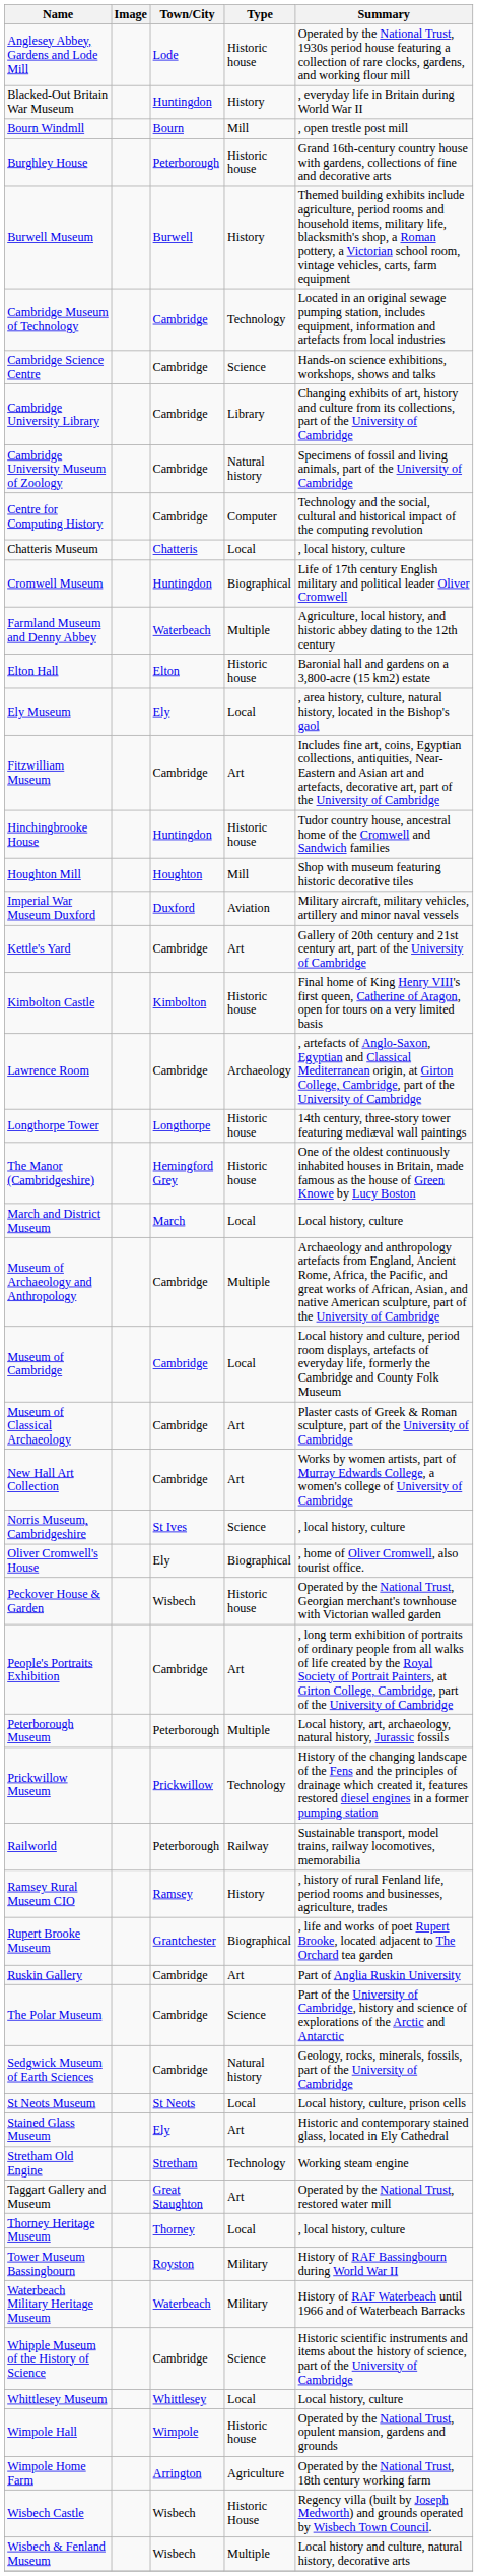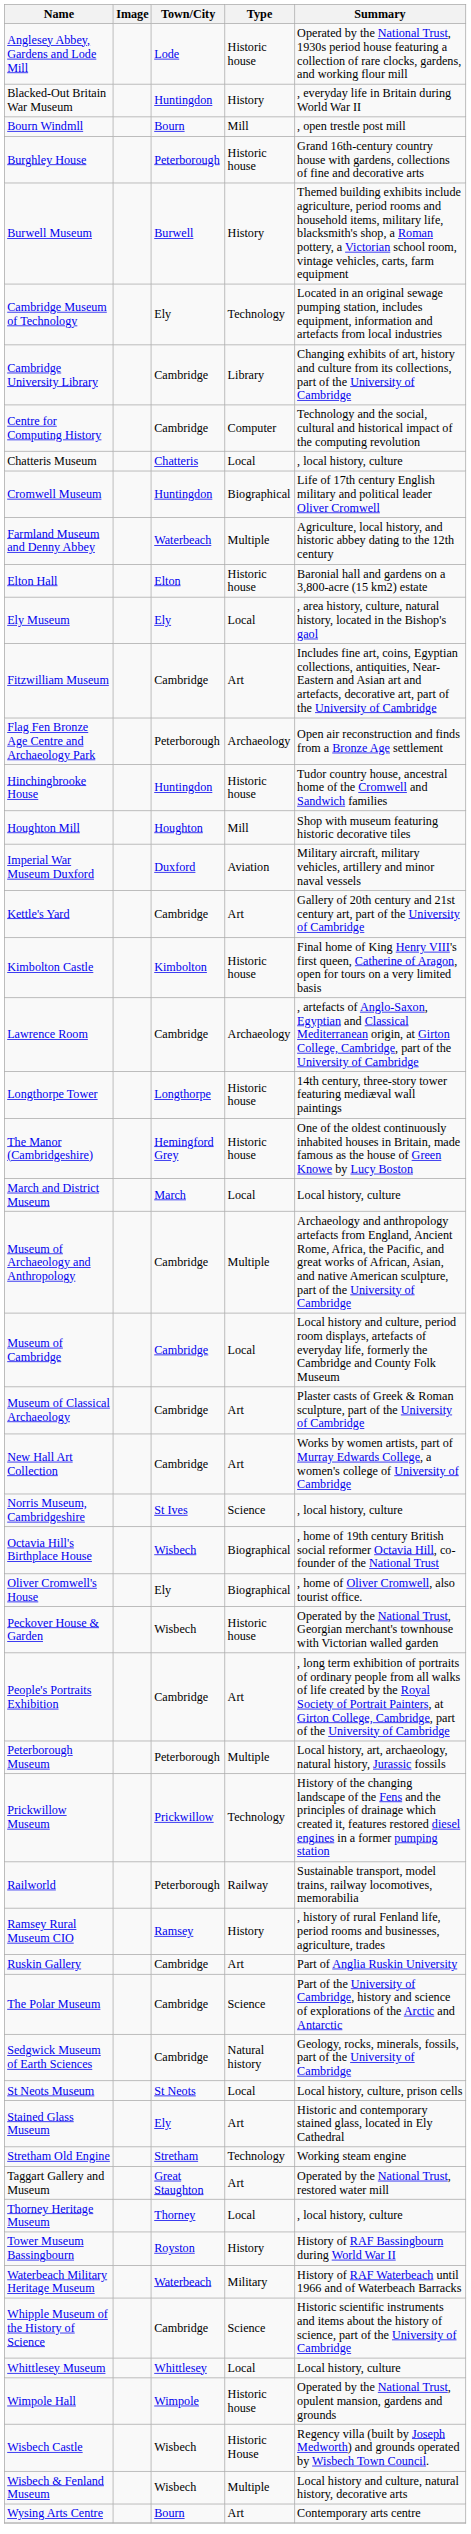 <table class="wikitable sortable">
 <tr>
 <th>Name</th>
 <th>Image</th>
 <th>Town/City</th>
 <th>Type</th>
 <th>Summary</th>
 </tr>
 <tr>
 <td><a href='#'>Anglesey Abbey, Gardens and Lode Mill</a></td>
 <td></td>
 <td><a href='#'>Lode</a></td>
 <td>Historic house</td>
 <td>Operated by the <a href='#'>National Trust</a>, 1930s period house featuring a collection of rare clocks, gardens, and working flour mill</td>
 </tr>
 <tr>
 <td>Blacked-Out Britain War Museum</td>
 <td></td>
 <td><a href='#'>Huntingdon</a></td>
 <td>History</td>
 <td>, everyday life in Britain during World War II</td>
 </tr>
 <tr>
 <td><a href='#'>Bourn Windmll</a></td>
 <td></td>
 <td><a href='#'>Bourn</a></td>
 <td>Mill</td>
 <td>, open trestle post mill</td>
 </tr>
 <tr>
 <td><a href='#'>Burghley House</a></td>
 <td></td>
 <td><a href='#'>Peterborough</a></td>
 <td>Historic house</td>
 <td>Grand 16th-century country house with gardens, collections of fine and decorative arts</td>
 </tr>
 <tr>
 <td><a href='#'>Burwell Museum</a></td>
 <td></td>
 <td><a href='#'>Burwell</a></td>
 <td>History</td>
 <td>Themed building exhibits include agriculture, period rooms and household items, military life, blacksmith's shop, a <a href='#'>Roman</a> pottery, a <a href='#'>Victorian</a> school room, vintage vehicles, carts, farm equipment</td>
 </tr>
 <tr>
 <td><a href='#'>Cambridge Museum of Technology</a></td>
 <td></td>
-<td><a href='#'>Cambridge</a></td>
+<td>Ely</td>
 <td>Technology</td>
 <td>Located in an original sewage pumping station, includes equipment, information and artefacts from local industries</td>
-</tr>
-<tr>
-<td><a href='#'>Cambridge Science Centre</a></td>
-<td></td>
-<td>Cambridge</td>
-<td>Science</td>
-<td>Hands-on science exhibitions, workshops, shows and talks</td>
 </tr>
 <tr>
 <td><a href='#'>Cambridge University Library</a></td>
 <td></td>
 <td>Cambridge</td>
 <td>Library</td>
 <td>Changing exhibits of art, history and culture from its collections, part of the <a href='#'>University of Cambridge</a></td>
-</tr>
-<tr>
-<td><a href='#'>Cambridge University Museum of Zoology</a></td>
-<td></td>
-<td>Cambridge</td>
-<td>Natural history</td>
-<td>Specimens of fossil and living animals, part of the <a href='#'>University of Cambridge</a></td>
 </tr>
 <tr>
 <td><a href='#'>Centre for Computing History</a></td>
 <td></td>
 <td>Cambridge</td>
 <td>Computer</td>
 <td>Technology and the social, cultural and historical impact of the computing revolution</td>
 </tr>
 <tr>
 <td>Chatteris Museum</td>
 <td></td>
 <td><a href='#'>Chatteris</a></td>
 <td>Local</td>
 <td>, local history, culture</td>
 </tr>
 <tr>
 <td><a href='#'>Cromwell Museum</a></td>
 <td></td>
 <td><a href='#'>Huntingdon</a></td>
 <td>Biographical</td>
 <td>Life of 17th century English military and political leader <a href='#'>Oliver Cromwell</a></td>
 </tr>
 <tr>
 <td><a href='#'>Farmland Museum and Denny Abbey</a></td>
 <td></td>
 <td><a href='#'>Waterbeach</a></td>
 <td>Multiple</td>
 <td>Agriculture, local history, and historic abbey dating to the 12th century</td>
 </tr>
 <tr>
 <td><a href='#'>Elton Hall</a></td>
 <td></td>
 <td><a href='#'>Elton</a></td>
 <td>Historic house</td>
 <td>Baronial hall and gardens on a 3,800-acre (15 km2) estate</td>
 </tr>
 <tr>
 <td><a href='#'>Ely Museum</a></td>
 <td></td>
 <td><a href='#'>Ely</a></td>
 <td>Local</td>
 <td>, area history, culture, natural history, located in the Bishop's <a href='#'>gaol</a></td>
 </tr>
 <tr>
 <td><a href='#'>Fitzwilliam Museum</a></td>
 <td></td>
 <td>Cambridge</td>
 <td>Art</td>
 <td>Includes fine art, coins, Egyptian collections, antiquities, Near-Eastern and Asian art and artefacts, decorative art, part of the <a href='#'>University of Cambridge</a></td>
+</tr>
+<tr>
+<td><a href='#'>Flag Fen Bronze Age Centre and Archaeology Park</a></td>
+<td></td>
+<td>Peterborough</td>
+<td>Archaeology</td>
+<td>Open air reconstruction and finds from a <a href='#'>Bronze Age</a> settlement</td>
 </tr>
 <tr>
 <td><a href='#'>Hinchingbrooke House</a></td>
 <td></td>
 <td><a href='#'>Huntingdon</a></td>
 <td>Historic house</td>
 <td>Tudor country house, ancestral home of the <a href='#'>Cromwell</a> and <a href='#'>Sandwich</a> families</td>
 </tr>
 <tr>
 <td><a href='#'>Houghton Mill</a></td>
 <td></td>
 <td><a href='#'>Houghton</a></td>
 <td>Mill</td>
 <td>Shop with museum featuring historic decorative tiles</td>
 </tr>
 <tr>
 <td><a href='#'>Imperial War Museum Duxford</a></td>
 <td></td>
 <td><a href='#'>Duxford</a></td>
 <td>Aviation</td>
 <td>Military aircraft, military vehicles, artillery and minor naval vessels</td>
 </tr>
 <tr>
 <td><a href='#'>Kettle's Yard</a></td>
 <td></td>
 <td>Cambridge</td>
 <td>Art</td>
 <td>Gallery of 20th century and 21st century art, part of the <a href='#'>University of Cambridge</a></td>
 </tr>
 <tr>
 <td><a href='#'>Kimbolton Castle</a></td>
 <td></td>
 <td><a href='#'>Kimbolton</a></td>
 <td>Historic house</td>
 <td>Final home of King <a href='#'>Henry VIII</a>'s first queen, <a href='#'>Catherine of Aragon</a>, open for tours on a very limited basis</td>
 </tr>
 <tr>
 <td><a href='#'>Lawrence Room</a></td>
 <td></td>
 <td>Cambridge</td>
 <td>Archaeology</td>
 <td>, artefacts of <a href='#'>Anglo-Saxon</a>, <a href='#'>Egyptian</a> and <a href='#'>Classical Mediterranean</a> origin, at <a href='#'>Girton College, Cambridge</a>, part of the <a href='#'>University of Cambridge</a></td>
 </tr>
 <tr>
 <td><a href='#'>Longthorpe Tower</a></td>
 <td></td>
 <td><a href='#'>Longthorpe</a></td>
 <td>Historic house</td>
 <td>14th century, three-story tower featuring mediæval wall paintings</td>
 </tr>
 <tr>
 <td><a href='#'>The Manor (Cambridgeshire)</a></td>
 <td></td>
 <td><a href='#'>Hemingford Grey</a></td>
 <td>Historic house</td>
 <td>One of the oldest continuously inhabited houses in Britain, made famous as the house of <a href='#'>Green Knowe</a> by <a href='#'>Lucy Boston</a></td>
 </tr>
 <tr>
 <td><a href='#'>March and District Museum</a></td>
 <td></td>
 <td><a href='#'>March</a></td>
 <td>Local</td>
 <td>Local history, culture</td>
 </tr>
 <tr>
 <td><a href='#'>Museum of Archaeology and Anthropology</a></td>
 <td></td>
 <td>Cambridge</td>
 <td>Multiple</td>
 <td>Archaeology and anthropology artefacts from England, Ancient Rome, Africa, the Pacific, and great works of African, Asian, and native American sculpture, part of the <a href='#'>University of Cambridge</a></td>
 </tr>
 <tr>
 <td><a href='#'>Museum of Cambridge</a></td>
 <td></td>
 <td><a href='#'>Cambridge</a></td>
 <td>Local</td>
 <td>Local history and culture, period room displays, artefacts of everyday life, formerly the Cambridge and County Folk Museum</td>
 </tr>
 <tr>
 <td><a href='#'>Museum of Classical Archaeology</a></td>
 <td></td>
 <td>Cambridge</td>
 <td>Art</td>
 <td>Plaster casts of Greek & Roman sculpture, part of the <a href='#'>University of Cambridge</a></td>
 </tr>
 <tr>
 <td><a href='#'>New Hall Art Collection</a></td>
 <td></td>
 <td>Cambridge</td>
 <td>Art</td>
 <td>Works by women artists, part of <a href='#'>Murray Edwards College</a>, a women's college of <a href='#'>University of Cambridge</a></td>
 </tr>
 <tr>
 <td><a href='#'>Norris Museum, Cambridgeshire</a></td>
 <td></td>
 <td><a href='#'>St Ives</a></td>
 <td>Science</td>
 <td>, local history, culture</td>
 </tr>
 <tr>
+<td><a href='#'>Octavia Hill's Birthplace House</a></td>
+<td></td>
+<td><a href='#'>Wisbech</a></td>
+<td>Biographical</td>
+<td>, home of 19th century British social reformer <a href='#'>Octavia Hill</a>, co-founder of the <a href='#'>National Trust</a></td>
+</tr>
+<tr>
 <td><a href='#'>Oliver Cromwell's House</a></td>
 <td></td>
 <td>Ely</td>
 <td>Biographical</td>
 <td>, home of <a href='#'>Oliver Cromwell</a>, also tourist office.</td>
 </tr>
 <tr>
 <td><a href='#'>Peckover House & Garden</a></td>
 <td></td>
 <td>Wisbech</td>
 <td>Historic house</td>
 <td>Operated by the <a href='#'>National Trust</a>, Georgian merchant's townhouse with Victorian walled garden</td>
 </tr>
 <tr>
 <td><a href='#'>People's Portraits Exhibition</a></td>
 <td></td>
 <td>Cambridge</td>
 <td>Art</td>
 <td>, long term exhibition of portraits of ordinary people from all walks of life created by the <a href='#'>Royal Society of Portrait Painters</a>, at <a href='#'>Girton College, Cambridge</a>, part of the <a href='#'>University of Cambridge</a></td>
 </tr>
 <tr>
 <td><a href='#'>Peterborough Museum</a></td>
 <td></td>
 <td>Peterborough</td>
 <td>Multiple</td>
 <td>Local history, art, archaeology, natural history, <a href='#'>Jurassic</a> fossils</td>
 </tr>
 <tr>
 <td><a href='#'>Prickwillow Museum</a></td>
 <td></td>
 <td><a href='#'>Prickwillow</a></td>
 <td>Technology</td>
 <td> History of the changing landscape of the <a href='#'>Fens</a> and the principles of drainage which created it, features restored <a href='#'>diesel engines</a> in a former <a href='#'>pumping station</a></td>
 </tr>
 <tr>
 <td><a href='#'>Railworld</a></td>
 <td></td>
 <td>Peterborough</td>
 <td>Railway</td>
 <td>Sustainable transport, model trains, railway locomotives, memorabilia</td>
 </tr>
 <tr>
 <td><a href='#'>Ramsey Rural Museum CIO</a></td>
 <td></td>
 <td><a href='#'>Ramsey</a></td>
 <td>History</td>
 <td>, history of rural Fenland life, period rooms and businesses, agriculture, trades</td>
-</tr>
-<tr>
-<td><a href='#'>Rupert Brooke Museum</a></td>
-<td></td>
-<td><a href='#'>Grantchester</a></td>
-<td>Biographical</td>
-<td>, life and works of poet <a href='#'>Rupert Brooke</a>, located adjacent to <a href='#'>The Orchard</a> tea garden</td>
 </tr>
 <tr>
 <td><a href='#'>Ruskin Gallery</a></td>
 <td></td>
 <td>Cambridge</td>
 <td>Art</td>
 <td>Part of <a href='#'>Anglia Ruskin University</a></td>
 </tr>
 <tr>
 <td><a href='#'>The Polar Museum</a></td>
 <td></td>
 <td>Cambridge</td>
 <td>Science</td>
 <td>Part of the <a href='#'>University of Cambridge</a>, history and science of explorations of the <a href='#'>Arctic</a> and <a href='#'>Antarctic</a></td>
 </tr>
 <tr>
 <td><a href='#'>Sedgwick Museum of Earth Sciences</a></td>
 <td></td>
 <td>Cambridge</td>
 <td>Natural history</td>
 <td>Geology, rocks, minerals, fossils, part of the <a href='#'>University of Cambridge</a></td>
 </tr>
 <tr>
 <td><a href='#'>St Neots Museum</a></td>
 <td></td>
 <td><a href='#'>St Neots</a></td>
 <td>Local</td>
 <td>Local history, culture, prison cells</td>
 </tr>
 <tr>
 <td><a href='#'>Stained Glass Museum</a></td>
 <td></td>
 <td><a href='#'>Ely</a></td>
 <td>Art</td>
 <td>Historic and contemporary stained glass, located in Ely Cathedral</td>
 </tr>
 <tr>
 <td><a href='#'>Stretham Old Engine</a></td>
 <td></td>
 <td><a href='#'>Stretham</a></td>
 <td>Technology</td>
 <td>Working steam engine</td>
 </tr>
 <tr>
 <td>Taggart Gallery and Museum</td>
 <td></td>
 <td><a href='#'>Great Staughton</a></td>
 <td>Art</td>
 <td>Operated by the <a href='#'>National Trust</a>, restored water mill</td>
 </tr>
 <tr>
 <td><a href='#'>Thorney Heritage Museum</a></td>
 <td></td>
 <td><a href='#'>Thorney</a></td>
 <td>Local</td>
 <td>, local history, culture</td>
 </tr>
 <tr>
 <td><a href='#'>Tower Museum Bassingbourn</a></td>
 <td></td>
 <td><a href='#'>Royston</a></td>
-<td>Military</td>
+<td>History</td>
 <td>History of <a href='#'>RAF Bassingbourn</a> during <a href='#'>World War II</a></td>
 </tr>
 <tr>
 <td><a href='#'>Waterbeach Military Heritage Museum</a></td>
 <td></td>
 <td><a href='#'>Waterbeach</a></td>
 <td>Military</td>
 <td>History of <a href='#'>RAF Waterbeach</a> until 1966 and of Waterbeach Barracks</td>
 </tr>
 <tr>
 <td><a href='#'>Whipple Museum of the History of Science</a></td>
 <td></td>
 <td>Cambridge</td>
 <td>Science</td>
 <td>Historic scientific instruments and items about the history of science, part of the <a href='#'>University of Cambridge</a></td>
 </tr>
 <tr>
 <td><a href='#'>Whittlesey Museum</a></td>
 <td></td>
 <td><a href='#'>Whittlesey</a></td>
 <td>Local</td>
 <td>Local history, culture</td>
 </tr>
 <tr>
 <td><a href='#'>Wimpole Hall</a></td>
 <td></td>
 <td><a href='#'>Wimpole</a></td>
 <td>Historic house</td>
 <td>Operated by the <a href='#'>National Trust</a>, opulent mansion, gardens and grounds</td>
 </tr>
 <tr>
-<td><a href='#'>Wimpole Home Farm</a></td>
-<td></td>
-<td><a href='#'>Arrington</a></td>
-<td>Agriculture</td>
-<td>Operated by the <a href='#'>National Trust</a>, 18th century working farm</td>
-</tr>
-<tr>
 <td><a href='#'>Wisbech Castle</a></td>
 <td></td>
 <td>Wisbech</td>
 <td>Historic House</td>
 <td>Regency villa (built by <a href='#'>Joseph Medworth</a>) and grounds operated by <a href='#'>Wisbech Town Council</a>.</td>
 </tr>
 <tr>
 <td><a href='#'>Wisbech & Fenland Museum</a></td>
 <td></td>
 <td>Wisbech</td>
 <td>Multiple</td>
 <td>Local history and culture, natural history, decorative arts</td>
 </tr>
 <tr>
+<td><a href='#'>Wysing Arts Centre</a></td>
+<td></td>
+<td><a href='#'>Bourn</a></td>
+<td>Art</td>
+<td>Contemporary arts centre</td>
+</tr>
+<tr>
 </tr>
 </table>
